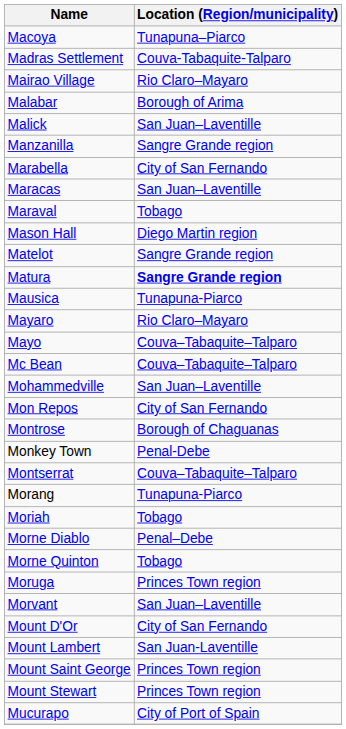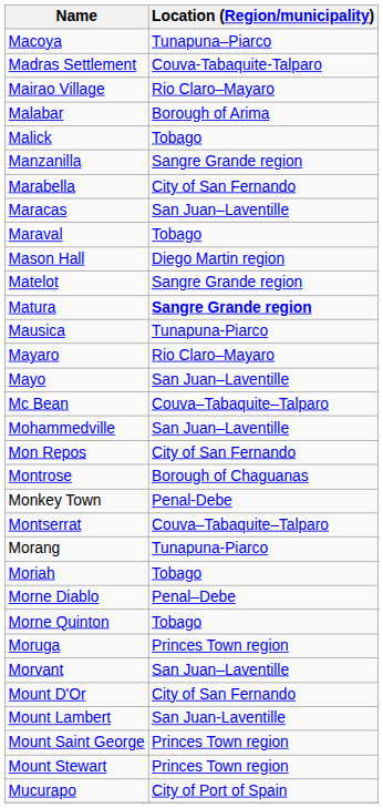 <table class="wikitable">
 <tr>
 <th>Name</th>
 <th>Location (<a href='#'>Region/municipality</a>)</th>
 </tr>
 <tr>
 <td><a href='#'>Macoya</a></td>
 <td><a href='#'>Tunapuna–Piarco</a></td>
 </tr>
 <tr>
 <td><a href='#'>Madras Settlement</a></td>
 <td><a href='#'>Couva-Tabaquite-Talparo</a></td>
 </tr>
 <tr>
 <td><a href='#'>Mairao Village</a></td>
 <td><a href='#'>Rio Claro–Mayaro</a></td>
 </tr>
 <tr>
 <td><a href='#'>Malabar</a></td>
 <td><a href='#'>Borough of Arima</a></td>
 </tr>
 <tr>
 <td><a href='#'>Malick</a></td>
-<td><a href='#'>San Juan–Laventille</a></td>
+<td><a href='#'>Tobago</a></td>
 </tr>
 <tr>
 <td><a href='#'>Manzanilla</a></td>
 <td><a href='#'>Sangre Grande region</a></td>
 </tr>
 <tr>
 <td><a href='#'>Marabella</a></td>
 <td><a href='#'>City of San Fernando</a></td>
 </tr>
 <tr>
 <td><a href='#'>Maracas</a></td>
 <td><a href='#'>San Juan–Laventille</a></td>
 </tr>
 <tr>
 <td><a href='#'>Maraval</a></td>
 <td><a href='#'>Tobago</a></td>
 </tr>
 <tr>
 <td><a href='#'>Mason Hall</a></td>
 <td><a href='#'>Diego Martin region</a></td>
 </tr>
 <tr>
 <td><a href='#'>Matelot</a></td>
 <td><a href='#'>Sangre Grande region</a></td>
 </tr>
 <tr>
 <td><a href='#'>Matura</a></td>
 <td><strong><a href='#'>Sangre Grande region</a></strong></td>
 </tr>
 <tr>
 <td><a href='#'>Mausica</a></td>
 <td><a href='#'>Tunapuna-Piarco</a></td>
 </tr>
 <tr>
 <td><a href='#'>Mayaro</a></td>
 <td><a href='#'>Rio Claro–Mayaro</a></td>
 </tr>
 <tr>
 <td><a href='#'>Mayo</a></td>
-<td><a href='#'>Couva–Tabaquite–Talparo</a></td>
+<td><a href='#'>San Juan–Laventille</a></td>
 </tr>
 <tr>
 <td><a href='#'>Mc Bean</a></td>
 <td><a href='#'>Couva–Tabaquite–Talparo</a></td>
 </tr>
 <tr>
 <td><a href='#'>Mohammedville</a></td>
 <td><a href='#'>San Juan–Laventille</a></td>
 </tr>
 <tr>
 <td><a href='#'>Mon Repos</a></td>
 <td><a href='#'>City of San Fernando</a></td>
 </tr>
 <tr>
 <td><a href='#'>Montrose</a></td>
 <td><a href='#'>Borough of Chaguanas</a></td>
 </tr>
 <tr>
 <td>Monkey Town</td>
 <td><a href='#'>Penal-Debe</a></td>
 </tr>
 <tr>
 <td><a href='#'>Montserrat</a></td>
 <td><a href='#'>Couva–Tabaquite–Talparo</a></td>
 </tr>
 <tr>
 <td>Morang</td>
 <td><a href='#'>Tunapuna-Piarco</a></td>
 </tr>
 <tr>
 <td><a href='#'>Moriah</a></td>
 <td><a href='#'>Tobago</a></td>
 </tr>
 <tr>
 <td><a href='#'>Morne Diablo</a></td>
 <td><a href='#'>Penal–Debe</a></td>
 </tr>
 <tr>
 <td><a href='#'>Morne Quinton</a></td>
 <td><a href='#'>Tobago</a></td>
 </tr>
 <tr>
 <td><a href='#'>Moruga</a></td>
 <td><a href='#'>Princes Town region</a></td>
 </tr>
 <tr>
 <td><a href='#'>Morvant</a></td>
 <td><a href='#'>San Juan–Laventille</a></td>
 </tr>
 <tr>
 <td><a href='#'>Mount D'Or</a></td>
 <td><a href='#'>City of San Fernando</a></td>
 </tr>
 <tr>
 <td><a href='#'>Mount Lambert</a></td>
 <td><a href='#'>San Juan-Laventille</a></td>
 </tr>
 <tr>
 <td><a href='#'>Mount Saint George</a></td>
 <td><a href='#'>Princes Town region</a></td>
 </tr>
 <tr>
 <td><a href='#'>Mount Stewart</a></td>
 <td><a href='#'>Princes Town region</a></td>
 </tr>
 <tr>
 <td><a href='#'>Mucurapo</a></td>
 <td><a href='#'>City of Port of Spain</a></td>
 </tr>
 <tr>
 </tr>
 </table>
